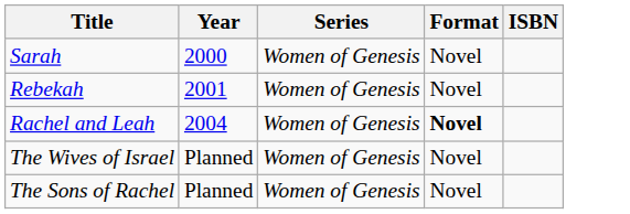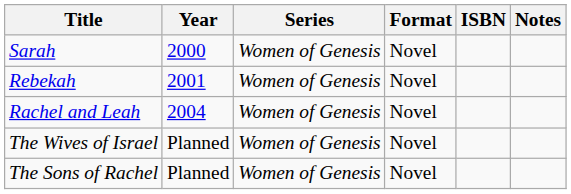 <table class="wikitable sortable">
 <tr>
 <th>Title</th>
 <th>Year</th>
 <th>Series</th>
 <th>Format</th>
 <th>ISBN</th>
+<th class="unsortable">Notes</th>
 </tr>
 <tr>
 <td><em><a href='#'>Sarah</a></em></td>
 <td><a href='#'>2000</a></td>
 <td><em>Women of Genesis</em></td>
 <td>Novel</td>
+<td></td>
 <td></td>
 </tr>
 <tr>
 <td><em><a href='#'>Rebekah</a></em></td>
 <td><a href='#'>2001</a></td>
 <td><em>Women of Genesis</em></td>
 <td>Novel</td>
 <td></td>
+<td></td>
 </tr>
 <tr>
 <td><em><a href='#'>Rachel and Leah</a></em></td>
 <td><a href='#'>2004</a></td>
 <td><em>Women of Genesis</em></td>
-<td><strong>Novel</strong></td>
+<td>Novel</td>
+<td></td>
 <td></td>
 </tr>
 <tr>
 <td><em>The Wives of Israel</em></td>
 <td>Planned</td>
 <td><em>Women of Genesis</em></td>
 <td>Novel</td>
 <td></td>
+<td></td>
 </tr>
 <tr>
 <td><em>The Sons of Rachel</em></td>
 <td>Planned</td>
 <td><em>Women of Genesis</em></td>
 <td>Novel</td>
 <td></td>
+<td></td>
 </tr>
 </table>
